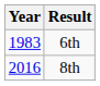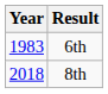 <table class="wikitable" style="text-align:center">
 <tr>
 <th>Year</th>
 <th>Result</th>
 </tr>
 <tr>
 <td><a href='#'>1983</a></td>
 <td>6th</td>
 </tr>
 <tr>
-<td><a href='#'>2016</a></td>
+<td><a href='#'>2018</a></td>
 <td>8th</td>
 </tr>
 </table>
